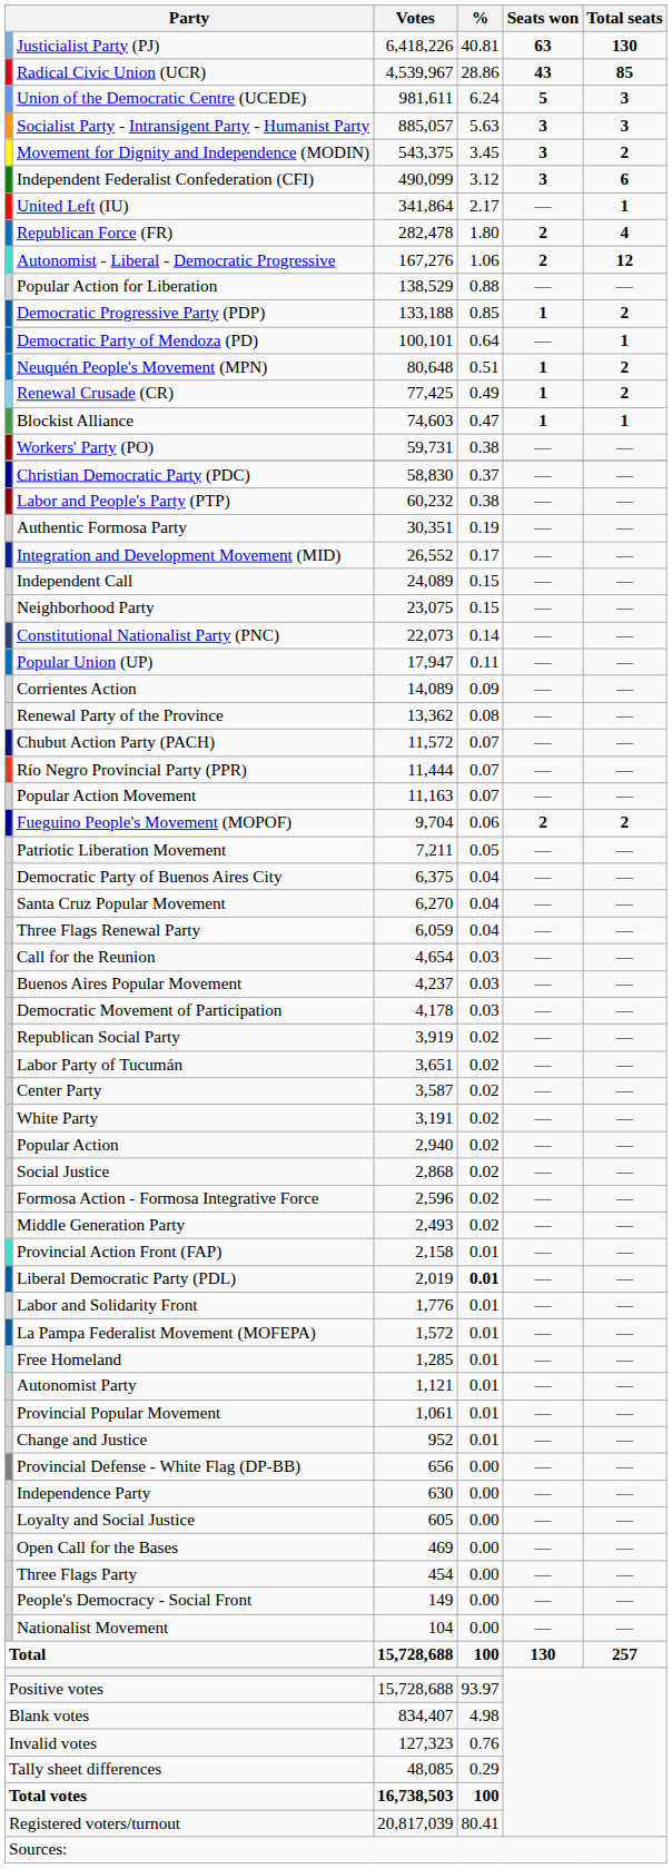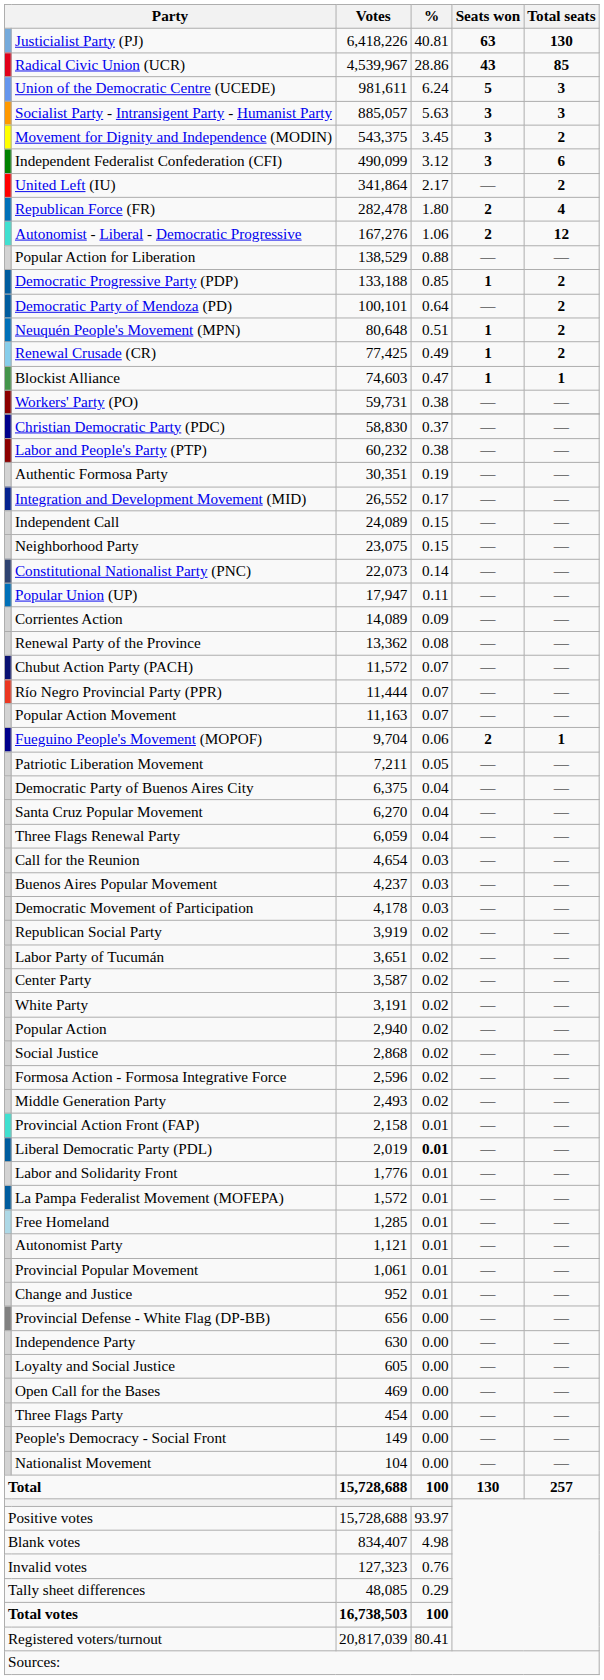 <table class="wikitable" style="text-align:right;">
 <tr>
 <th colspan=2>Party</th>
 <th>Votes</th>
 <th>%</th>
 <th>Seats won</th>
 <th>Total seats</th>
 </tr>
 <tr>
 <td bgcolor=#75AADB></td>
 <td align=left><a href='#'>Justicialist Party</a> (PJ)</td>
 <td>6,418,226</td>
 <td>40.81</td>
 <td align=center><strong>63</strong></td>
 <td align=center><strong>130</strong></td>
 </tr>
 <tr>
 <td bgcolor=#E10019></td>
 <td align=left><a href='#'>Radical Civic Union</a> (UCR)</td>
 <td>4,539,967</td>
 <td>28.86</td>
 <td align=center><strong>43</strong></td>
 <td align=center><strong>85</strong></td>
 </tr>
 <tr>
 <td bgcolor=#6495ED></td>
 <td align=left><a href='#'>Union of the Democratic Centre</a> (UCEDE)</td>
 <td>981,611</td>
 <td>6.24</td>
 <td align=center><strong>5</strong></td>
 <td align=center><strong>3</strong></td>
 </tr>
 <tr>
 <td bgcolor=#FF9900></td>
 <td align=left><a href='#'>Socialist Party</a> - <a href='#'>Intransigent Party</a> - <a href='#'>Humanist Party</a></td>
 <td>885,057</td>
 <td>5.63</td>
 <td align=center><strong>3</strong></td>
 <td align=center><strong>3</strong></td>
 </tr>
 <tr>
 <td bgcolor=yellow></td>
 <td align=left><a href='#'>Movement for Dignity and Independence</a> (MODIN)</td>
 <td>543,375</td>
 <td>3.45</td>
 <td align=center><strong>3</strong></td>
 <td align=center><strong>2</strong></td>
 </tr>
 <tr>
 <td bgcolor=green></td>
 <td align=left>Independent Federalist Confederation (CFI)</td>
 <td>490,099</td>
 <td>3.12</td>
 <td align=center><strong>3</strong></td>
 <td align=center><strong>6</strong></td>
 </tr>
 <tr>
 <td bgcolor=red></td>
 <td align=left><a href='#'>United Left</a> (IU)</td>
 <td>341,864</td>
 <td>2.17</td>
 <td align=center>—</td>
-<td align=center><strong>1</strong></td>
+<td align=center><strong>2</strong></td>
 </tr>
 <tr>
 <td bgcolor=#0070B8></td>
 <td align=left><a href='#'>Republican Force</a> (FR)</td>
 <td>282,478</td>
 <td>1.80</td>
 <td align=center><strong>2</strong></td>
 <td align=center><strong>4</strong></td>
 </tr>
 <tr>
 <td bgcolor=#40E0D0></td>
 <td align=left><a href='#'>Autonomist</a> - <a href='#'>Liberal</a> - <a href='#'>Democratic Progressive</a></td>
 <td>167,276</td>
 <td>1.06</td>
 <td align=center><strong>2</strong></td>
 <td align=center><strong>12</strong></td>
 </tr>
 <tr>
 <td bgcolor=lightgrey></td>
 <td align=left>Popular Action for Liberation</td>
 <td>138,529</td>
 <td>0.88</td>
 <td align=center>—</td>
 <td align=center>—</td>
 </tr>
 <tr>
 <td bgcolor=#005C9E></td>
 <td align=left><a href='#'>Democratic Progressive Party</a> (PDP)</td>
 <td>133,188</td>
 <td>0.85</td>
 <td align=center><strong>1</strong></td>
 <td align=center><strong>2</strong></td>
 </tr>
 <tr>
 <td bgcolor=#005C9E></td>
 <td align=left><a href='#'>Democratic Party of Mendoza</a> (PD)</td>
 <td>100,101</td>
 <td>0.64</td>
 <td align=center>—</td>
-<td align=center><strong>1</strong></td>
+<td align=center><strong>2</strong></td>
 </tr>
 <tr>
 <td bgcolor=#0070B8></td>
 <td align=left><a href='#'>Neuquén People's Movement</a> (MPN)</td>
 <td>80,648</td>
 <td>0.51</td>
 <td align=center><strong>1</strong></td>
 <td align=center><strong>2</strong></td>
 </tr>
 <tr>
 <td bgcolor=skyblue></td>
 <td align=left><a href='#'>Renewal Crusade</a> (CR)</td>
 <td>77,425</td>
 <td>0.49</td>
 <td align=center><strong>1</strong></td>
 <td align=center><strong>2</strong></td>
 </tr>
 <tr>
 <td bgcolor=#44944A></td>
 <td align=left>Blockist Alliance</td>
 <td>74,603</td>
 <td>0.47</td>
 <td align=center><strong>1</strong></td>
 <td align=center><strong>1</strong></td>
 </tr>
 <tr>
 <td bgcolor=darkred></td>
 <td align=left><a href='#'>Workers' Party</a> (PO)</td>
 <td>59,731</td>
 <td>0.38</td>
 <td align=center>—</td>
 <td align=center>—</td>
 </tr>
 <tr>
 </tr>
 <tr>
 <td bgcolor=darkblue></td>
 <td align=left><a href='#'>Christian Democratic Party</a> (PDC)</td>
 <td>58,830</td>
 <td>0.37</td>
 <td align=center>—</td>
 <td align=center>—</td>
 </tr>
 <tr>
 <td bgcolor=darkred></td>
 <td align=left><a href='#'>Labor and People's Party</a> (PTP)</td>
 <td>60,232</td>
 <td>0.38</td>
 <td align=center>—</td>
 <td align=center>—</td>
 </tr>
 <tr>
 <td bgcolor=lightgrey></td>
 <td align=left>Authentic Formosa Party</td>
 <td>30,351</td>
 <td>0.19</td>
 <td align=center>—</td>
 <td align=center>—</td>
 </tr>
 <tr>
 <td bgcolor=#05238F></td>
 <td align=left><a href='#'>Integration and Development Movement</a> (MID)</td>
 <td>26,552</td>
 <td>0.17</td>
 <td align=center>—</td>
 <td align=center>—</td>
 </tr>
 <tr>
 <td bgcolor=lightgrey></td>
 <td align=left>Independent Call</td>
 <td>24,089</td>
 <td>0.15</td>
 <td align=center>—</td>
 <td align=center>—</td>
 </tr>
 <tr>
 <td bgcolor=lightgrey></td>
 <td align=left>Neighborhood Party</td>
 <td>23,075</td>
 <td>0.15</td>
 <td align=center>—</td>
 <td align=center>—</td>
 </tr>
 <tr>
 <td bgcolor=#2E4371></td>
 <td align=left><a href='#'>Constitutional Nationalist Party</a> (PNC)</td>
 <td>22,073</td>
 <td>0.14</td>
 <td align=center>—</td>
 <td align=center>—</td>
 </tr>
 <tr>
 <td bgcolor=#0070B8></td>
 <td align=left><a href='#'>Popular Union</a> (UP)</td>
 <td>17,947</td>
 <td>0.11</td>
 <td align=center>—</td>
 <td align=center>—</td>
 </tr>
 <tr>
 <td bgcolor=lightgrey></td>
 <td align=left>Corrientes Action</td>
 <td>14,089</td>
 <td>0.09</td>
 <td align=center>—</td>
 <td align=center>—</td>
 </tr>
 <tr>
 <td bgcolor=lightgrey></td>
 <td align=left>Renewal Party of the Province</td>
 <td>13,362</td>
 <td>0.08</td>
 <td align=center>—</td>
 <td align=center>—</td>
 </tr>
 <tr>
 <td bgcolor=#0A1172></td>
 <td align=left>Chubut Action Party (PACH)</td>
 <td>11,572</td>
 <td>0.07</td>
 <td align=center>—</td>
 <td align=center>—</td>
 </tr>
 <tr>
 <td bgcolor=#EB3721></td>
 <td align=left>Río Negro Provincial Party (PPR)</td>
 <td>11,444</td>
 <td>0.07</td>
 <td align=center>—</td>
 <td align=center>—</td>
 </tr>
 <tr>
 <td bgcolor=lightgrey></td>
 <td align=left>Popular Action Movement</td>
 <td>11,163</td>
 <td>0.07</td>
 <td align=center>—</td>
 <td align=center>—</td>
 </tr>
 <tr>
 <td bgcolor=darkblue></td>
 <td align=left><a href='#'>Fueguino People's Movement</a> (MOPOF)</td>
 <td>9,704</td>
 <td>0.06</td>
 <td align=center><strong>2</strong></td>
-<td align=center><strong>2</strong></td>
+<td align=center><strong>1</strong></td>
 </tr>
 <tr>
 <td bgcolor=lightgrey></td>
 <td align=left>Patriotic Liberation Movement</td>
 <td>7,211</td>
 <td>0.05</td>
 <td align=center>—</td>
 <td align=center>—</td>
 </tr>
 <tr>
 <td bgcolor=lightgrey></td>
 <td align=left>Democratic Party of Buenos Aires City</td>
 <td>6,375</td>
 <td>0.04</td>
 <td align=center>—</td>
 <td align=center>—</td>
 </tr>
 <tr>
 <td bgcolor=lightgrey></td>
 <td align=left>Santa Cruz Popular Movement</td>
 <td>6,270</td>
 <td>0.04</td>
 <td align=center>—</td>
 <td align=center>—</td>
 </tr>
 <tr>
 <td bgcolor=lightgrey></td>
 <td align=left>Three Flags Renewal Party</td>
 <td>6,059</td>
 <td>0.04</td>
 <td align=center>—</td>
 <td align=center>—</td>
 </tr>
 <tr>
 <td bgcolor=lightgrey></td>
 <td align=left>Call for the Reunion</td>
 <td>4,654</td>
 <td>0.03</td>
 <td align=center>—</td>
 <td align=center>—</td>
 </tr>
 <tr>
 <td bgcolor=lightgrey></td>
 <td align=left>Buenos Aires Popular Movement</td>
 <td>4,237</td>
 <td>0.03</td>
 <td align=center>—</td>
 <td align=center>—</td>
 </tr>
 <tr>
 <td bgcolor=lightgrey></td>
 <td align=left>Democratic Movement of Participation</td>
 <td>4,178</td>
 <td>0.03</td>
 <td align=center>—</td>
 <td align=center>—</td>
 </tr>
 <tr>
 <td bgcolor=lightgrey></td>
 <td align=left>Republican Social Party</td>
 <td>3,919</td>
 <td>0.02</td>
 <td align=center>—</td>
 <td align=center>—</td>
 </tr>
 <tr>
 <td bgcolor=lightgrey></td>
 <td align=left>Labor Party of Tucumán</td>
 <td>3,651</td>
 <td>0.02</td>
 <td align=center>—</td>
 <td align=center>—</td>
 </tr>
 <tr>
 <td bgcolor=lightgrey></td>
 <td align=left>Center Party</td>
 <td>3,587</td>
 <td>0.02</td>
 <td align=center>—</td>
 <td align=center>—</td>
 </tr>
 <tr>
 <td bgcolor=lightgrey></td>
 <td align=left>White Party</td>
 <td>3,191</td>
 <td>0.02</td>
 <td align=center>—</td>
 <td align=center>—</td>
 </tr>
 <tr>
 <td bgcolor=lightgrey></td>
 <td align=left>Popular Action</td>
 <td>2,940</td>
 <td>0.02</td>
 <td align=center>—</td>
 <td align=center>—</td>
 </tr>
 <tr>
 <td bgcolor=lightgrey></td>
 <td align=left>Social Justice</td>
 <td>2,868</td>
 <td>0.02</td>
 <td align=center>—</td>
 <td align=center>—</td>
 </tr>
 <tr>
 <td bgcolor=lightgrey></td>
 <td align=left>Formosa Action - Formosa Integrative Force</td>
 <td>2,596</td>
 <td>0.02</td>
 <td align=center>—</td>
 <td align=center>—</td>
 </tr>
 <tr>
 <td bgcolor=lightgrey></td>
 <td align=left>Middle Generation Party</td>
 <td>2,493</td>
 <td>0.02</td>
 <td align=center>—</td>
 <td align=center>—</td>
 </tr>
 <tr>
 <td bgcolor=#40e0d0></td>
 <td align=left>Provincial Action Front (FAP)</td>
 <td>2,158</td>
 <td>0.01</td>
 <td align=center>—</td>
 <td align=center>—</td>
 </tr>
 <tr>
 <td bgcolor=#005C9E></td>
 <td align=left>Liberal Democratic Party (PDL)</td>
 <td>2,019</td>
 <td><strong>0.01</strong></td>
 <td align=center>—</td>
 <td align=center>—</td>
 </tr>
 <tr>
 <td bgcolor=lightgrey></td>
 <td align=left>Labor and Solidarity Front</td>
 <td>1,776</td>
 <td>0.01</td>
 <td align=center>—</td>
 <td align=center>—</td>
 </tr>
 <tr>
 <td bgcolor=#005C9E></td>
 <td align=left>La Pampa Federalist Movement (MOFEPA)</td>
 <td>1,572</td>
 <td>0.01</td>
 <td align=center>—</td>
 <td align=center>—</td>
 </tr>
 <tr>
 <td bgcolor=lightblue></td>
 <td align=left>Free Homeland</td>
 <td>1,285</td>
 <td>0.01</td>
 <td align=center>—</td>
 <td align=center>—</td>
 </tr>
 <tr>
 <td bgcolor=lightgrey></td>
 <td align=left>Autonomist Party</td>
 <td>1,121</td>
 <td>0.01</td>
 <td align=center>—</td>
 <td align=center>—</td>
 </tr>
 <tr>
 <td bgcolor=lightgrey></td>
 <td align=left>Provincial Popular Movement</td>
 <td>1,061</td>
 <td>0.01</td>
 <td align=center>—</td>
 <td align=center>—</td>
 </tr>
 <tr>
 <td bgcolor=lightgrey></td>
 <td align=left>Change and Justice</td>
 <td>952</td>
 <td>0.01</td>
 <td align=center>—</td>
 <td align=center>—</td>
 </tr>
 <tr>
 <td bgcolor=grey></td>
 <td align=left>Provincial Defense - White Flag (DP-BB)</td>
 <td>656</td>
 <td>0.00</td>
 <td align=center>—</td>
 <td align=center>—</td>
 </tr>
 <tr>
 <td bgcolor=lightgrey></td>
 <td align=left>Independence Party</td>
 <td>630</td>
 <td>0.00</td>
 <td align=center>—</td>
 <td align=center>—</td>
 </tr>
 <tr>
 <td bgcolor=lightgrey></td>
 <td align=left>Loyalty and Social Justice</td>
 <td>605</td>
 <td>0.00</td>
 <td align=center>—</td>
 <td align=center>—</td>
 </tr>
 <tr>
 <td bgcolor=lightgrey></td>
 <td align=left>Open Call for the Bases</td>
 <td>469</td>
 <td>0.00</td>
 <td align=center>—</td>
 <td align=center>—</td>
 </tr>
 <tr>
 <td bgcolor=lightgrey></td>
 <td align=left>Three Flags Party</td>
 <td>454</td>
 <td>0.00</td>
 <td align=center>—</td>
 <td align=center>—</td>
 </tr>
 <tr>
 <td bgcolor=lightgrey></td>
 <td align=left>People's Democracy - Social Front</td>
 <td>149</td>
 <td>0.00</td>
 <td align=center>—</td>
 <td align=center>—</td>
 </tr>
 <tr>
 <td bgcolor=lightgrey></td>
 <td align=left>Nationalist Movement</td>
 <td>104</td>
 <td>0.00</td>
 <td align=center>—</td>
 <td align=center>—</td>
 </tr>
 <tr style="font-weight:bold">
 <td colspan=2 align=left>Total</td>
 <td>15,728,688</td>
 <td>100</td>
 <td align=center><strong>130</strong></td>
 <td align=center><strong>257</strong></td>
 </tr>
 <tr>
 <th colspan=4></th>
 <td rowspan=7 colspan=2></td>
 </tr>
 <tr>
 <td align=left colspan=2>Positive votes</td>
 <td>15,728,688</td>
 <td>93.97</td>
 </tr>
 <tr>
 <td align=left colspan=2>Blank votes</td>
 <td>834,407</td>
 <td>4.98</td>
 </tr>
 <tr>
 <td align=left colspan=2>Invalid votes</td>
 <td>127,323</td>
 <td>0.76</td>
 </tr>
 <tr>
 <td align=left colspan=2>Tally sheet differences</td>
 <td>48,085</td>
 <td>0.29</td>
 </tr>
 <tr style="font-weight:bold">
 <td align=left colspan=2>Total votes</td>
 <td>16,738,503</td>
 <td>100</td>
 </tr>
 <tr>
 <td align=left colspan=2>Registered voters/turnout</td>
 <td>20,817,039</td>
 <td>80.41</td>
 </tr>
 <tr>
 <td colspan=6 align=left>Sources:</td>
 </tr>
 </table>
